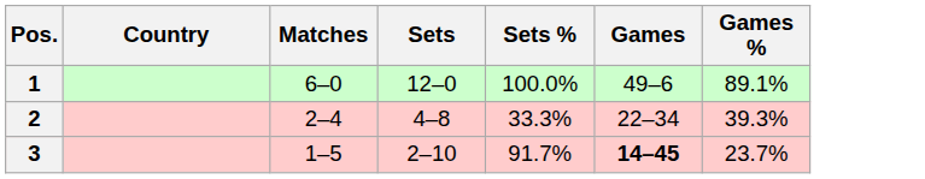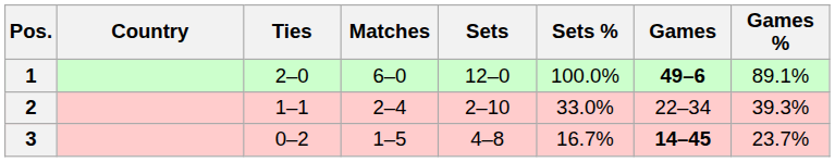 <table class="wikitable nowrap" style=text-align:center>
 <tr>
 <th>Pos.</th>
 <th width=140>Country</th>
+<th width=70>Ties</th>
 <th width=70>Matches</th>
 <th width=70>Sets</th>
 <th width=70>Sets %</th>
 <th width=70>Games</th>
 <th width=70>Games %</th>
 </tr>
 <tr style="background: #CCFFCC;">
 <th>1</th>
 <td align=left></td>
+<td>2–0</td>
 <td>6–0</td>
 <td>12–0</td>
 <td>100.0%</td>
-<td>49–6</td>
+<td><strong>49–6</strong></td>
 <td>89.1%</td>
 </tr>
 <tr style="background: #FFCCCC;">
 <th>2</th>
 <td align=left></td>
+<td>1–1</td>
 <td>2–4</td>
-<td>4–8</td>
-<td>33.3%</td>
+<td>2–10</td>
+<td>33.0%</td>
 <td>22–34</td>
 <td>39.3%</td>
 </tr>
 <tr style="background: #FFCCCC;">
 <th>3</th>
 <td align=left></td>
+<td>0–2</td>
 <td>1–5</td>
-<td>2–10</td>
-<td>91.7%</td>
+<td>4–8</td>
+<td>16.7%</td>
 <td><strong>14–45</strong></td>
 <td>23.7%</td>
 </tr>
 </table>
